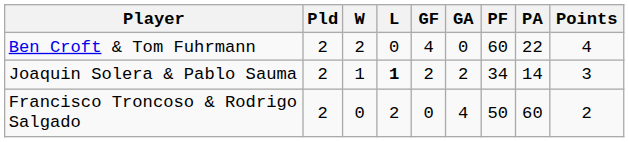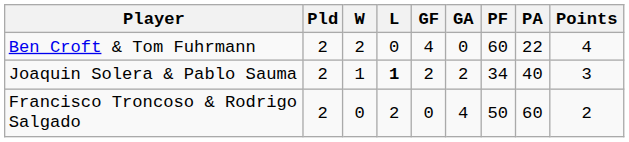 <table class=wikitable style="text-align:center">
 <tr>
 <th width=220>Player</th>
 <th width=20>Pld</th>
 <th width=20>W</th>
 <th width=20>L</th>
 <th width=20>GF</th>
 <th width=20>GA</th>
 <th width=20>PF</th>
 <th width=20>PA</th>
 <th width=50>Points</th>
 </tr>
 <tr>
 <td align=left> <a href='#'>Ben Croft</a> & Tom Fuhrmann</td>
 <td>2</td>
 <td>2</td>
 <td>0</td>
 <td>4</td>
 <td>0</td>
 <td>60</td>
 <td>22</td>
 <td>4</td>
 </tr>
 <tr>
 <td align=left> Joaquin Solera & Pablo Sauma</td>
 <td>2</td>
 <td>1</td>
 <td><strong>1</strong></td>
 <td>2</td>
 <td>2</td>
 <td>34</td>
-<td>14</td>
+<td>40</td>
 <td>3</td>
 </tr>
 <tr>
 <td align=left> Francisco Troncoso & Rodrigo Salgado</td>
 <td>2</td>
 <td>0</td>
 <td>2</td>
 <td>0</td>
 <td>4</td>
 <td>50</td>
 <td>60</td>
 <td>2</td>
 </tr>
 </table>
